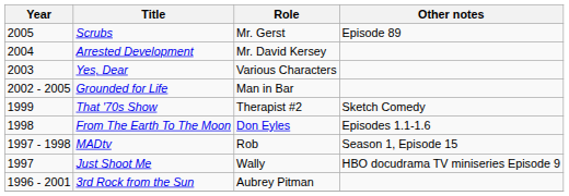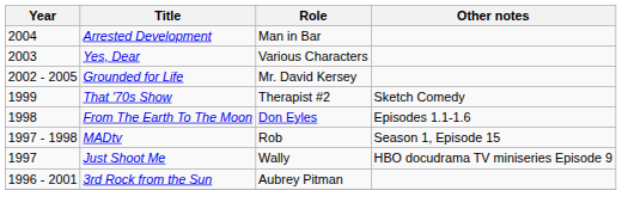 <table class="wikitable" style="font-size: 95%;">
 <tr>
 <th>Year</th>
 <th>Title</th>
 <th>Role</th>
 <th>Other notes</th>
 </tr>
 <tr>
-<td>2005</td>
-<td><em><a href='#'>Scrubs</a></em></td>
-<td>Mr. Gerst</td>
-<td>Episode 89</td>
-</tr>
-<tr>
 <td>2004</td>
 <td><em><a href='#'>Arrested Development</a></em></td>
-<td>Mr. David Kersey</td>
+<td>Man in Bar</td>
 <td></td>
 </tr>
 <tr>
 <td>2003</td>
 <td><em><a href='#'>Yes, Dear</a></em></td>
 <td>Various Characters</td>
 <td></td>
 </tr>
 <tr>
 <td>2002 - 2005</td>
 <td><em><a href='#'>Grounded for Life</a></em></td>
-<td>Man in Bar</td>
+<td>Mr. David Kersey</td>
 <td></td>
 </tr>
 <tr>
 <td>1999</td>
 <td><em><a href='#'>That '70s Show</a></em></td>
 <td>Therapist #2</td>
 <td>Sketch Comedy</td>
 </tr>
 <tr>
 <td>1998</td>
 <td><em><a href='#'>From The Earth To The Moon </a></em></td>
 <td><a href='#'>Don Eyles</a></td>
 <td>Episodes 1.1-1.6</td>
 </tr>
 <tr>
 <td>1997 - 1998</td>
 <td><em><a href='#'>MADtv</a></em></td>
 <td>Rob</td>
 <td>Season 1, Episode 15</td>
 </tr>
 <tr>
 <td>1997</td>
 <td><em><a href='#'>Just Shoot Me</a></em></td>
 <td>Wally</td>
 <td>HBO docudrama TV miniseries Episode 9</td>
 </tr>
 <tr>
 <td>1996 - 2001</td>
 <td><em><a href='#'>3rd Rock from the Sun</a></em></td>
 <td>Aubrey Pitman</td>
 <td></td>
 </tr>
 <tr>
 </tr>
 </table>
